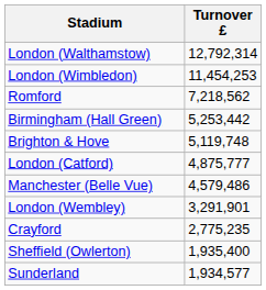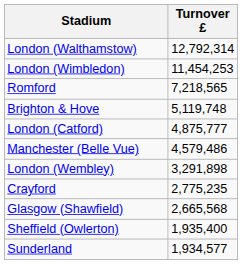 <table class="wikitable">
 <tr>
 <th width=200>Stadium</th>
 <th width=80>Turnover £</th>
 </tr>
 <tr>
 <td><a href='#'>London (Walthamstow)</a></td>
 <td>12,792,314</td>
 </tr>
 <tr>
 <td><a href='#'>London (Wimbledon)</a></td>
 <td>11,454,253</td>
 </tr>
 <tr>
 <td><a href='#'>Romford</a></td>
-<td>7,218,562</td>
-</tr>
-<tr>
-<td><a href='#'>Birmingham (Hall Green)</a></td>
-<td>5,253,442</td>
+<td>7,218,565</td>
 </tr>
 <tr>
 <td><a href='#'>Brighton & Hove</a></td>
 <td>5,119,748</td>
 </tr>
 <tr>
 <td><a href='#'>London (Catford)</a></td>
 <td>4,875,777</td>
 </tr>
 <tr>
 <td><a href='#'>Manchester (Belle Vue)</a></td>
 <td>4,579,486</td>
 </tr>
 <tr>
 <td><a href='#'>London (Wembley)</a></td>
-<td>3,291,901</td>
+<td>3,291,898</td>
 </tr>
 <tr>
 <td><a href='#'>Crayford</a></td>
 <td>2,775,235</td>
+</tr>
+<tr>
+<td><a href='#'>Glasgow (Shawfield)</a></td>
+<td>2,665,568</td>
 </tr>
 <tr>
 <td><a href='#'>Sheffield (Owlerton)</a></td>
 <td>1,935,400</td>
 </tr>
 <tr>
 <td><a href='#'>Sunderland</a></td>
 <td>1,934,577</td>
 </tr>
 </table>
